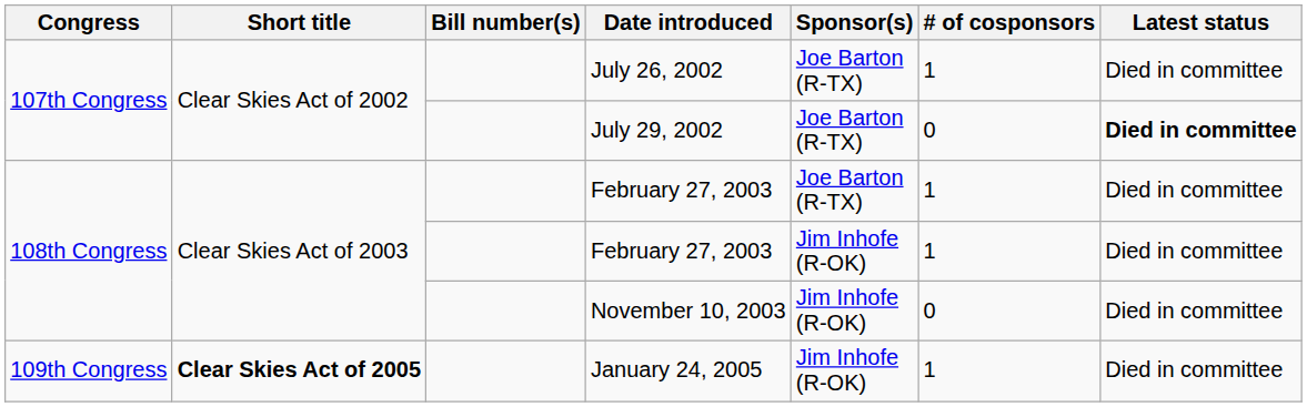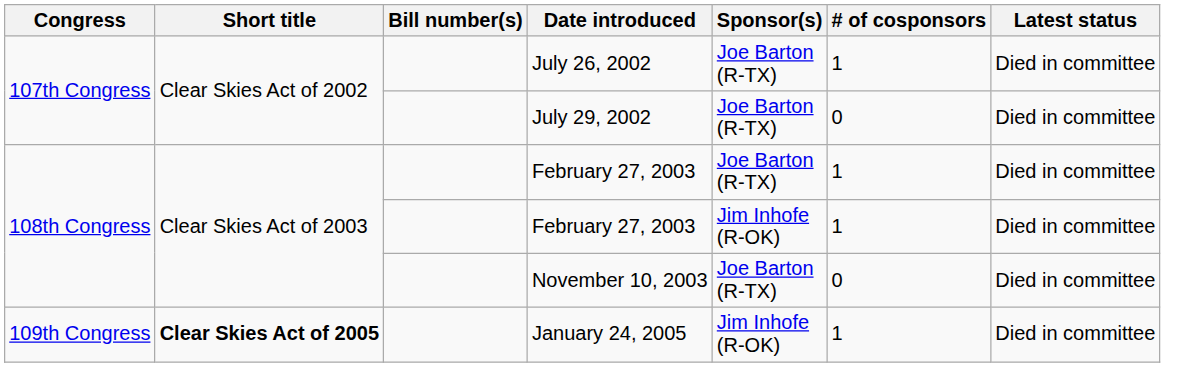 <table class="wikitable">
 <tr>
 <th>Congress</th>
 <th>Short title</th>
 <th>Bill number(s)</th>
 <th>Date introduced</th>
 <th>Sponsor(s)</th>
 <th># of cosponsors</th>
 <th>Latest status</th>
 </tr>
 <tr>
 <td rowspan=2><a href='#'>107th Congress</a></td>
 <td rowspan=2>Clear Skies Act of 2002</td>
 <td></td>
 <td>July 26, 2002</td>
 <td><a href='#'>Joe Barton</a><br>(R-TX)</td>
 <td>1</td>
 <td>Died in committee</td>
 </tr>
 <tr>
 <td></td>
 <td>July 29, 2002</td>
 <td><a href='#'>Joe Barton</a><br>(R-TX)</td>
 <td>0</td>
-<td><strong>Died in committee</strong></td>
+<td>Died in committee</td>
 </tr>
 <tr>
 <td rowspan=3><a href='#'>108th Congress</a></td>
 <td rowspan=3>Clear Skies Act of 2003</td>
 <td></td>
 <td>February 27, 2003</td>
 <td><a href='#'>Joe Barton</a><br>(R-TX)</td>
 <td>1</td>
 <td>Died in committee</td>
 </tr>
 <tr>
 <td></td>
 <td>February 27, 2003</td>
 <td><a href='#'>Jim Inhofe</a><br>(R-OK)</td>
 <td>1</td>
 <td>Died in committee</td>
 </tr>
 <tr>
 <td></td>
 <td>November 10, 2003</td>
-<td><a href='#'>Jim Inhofe</a><br>(R-OK)</td>
+<td><a href='#'>Joe Barton</a><br>(R-TX)</td>
 <td>0</td>
 <td>Died in committee</td>
 </tr>
 <tr>
 <td><a href='#'>109th Congress</a></td>
 <td><strong>Clear Skies Act of 2005</strong></td>
 <td></td>
 <td>January 24, 2005</td>
 <td><a href='#'>Jim Inhofe</a><br>(R-OK)</td>
 <td>1</td>
 <td>Died in committee</td>
 </tr>
 </table>
